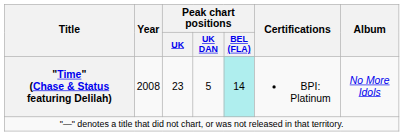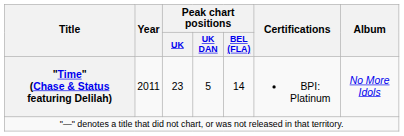 <table class="wikitable plainrowheaders" style="text-align:center;">
 <tr>
 <th scope="col" rowspan="2">Title</th>
 <th scope="col" rowspan="2">Year</th>
 <th scope="col" colspan="3">Peak chart positions</th>
 <th scope="col" rowspan="2">Certifications</th>
 <th scope="col" rowspan="2">Album</th>
 </tr>
 <tr>
 <th scope="col" style="width:3em;font-size:85%;"><a href='#'>UK</a><br></th>
 <th scope="col" style="width:3em;font-size:85%;"><a href='#'>UK DAN</a><br></th>
 <th scope="col" style="width:3em;font-size:85%;"><a href='#'>BEL (FLA)</a><br></th>
 </tr>
 <tr>
 <th scope="row">"<a href='#'>Time</a>"<br><span>(<a href='#'>Chase & Status</a> featuring Delilah)</span></th>
-<td>2008</td>
+<td>2011</td>
 <td>23</td>
 <td>5</td>
-<td style="background: paleturquoise;">14</td>
+<td>14</td>
 <td><br><ul><li>BPI: Platinum</li></ul></td>
 <td><em><a href='#'>No More Idols</a></em></td>
 </tr>
 <tr>
 <td colspan="7" style="font-size:85%">"—" denotes a title that did not chart, or was not released in that territory.</td>
 </tr>
 </table>
